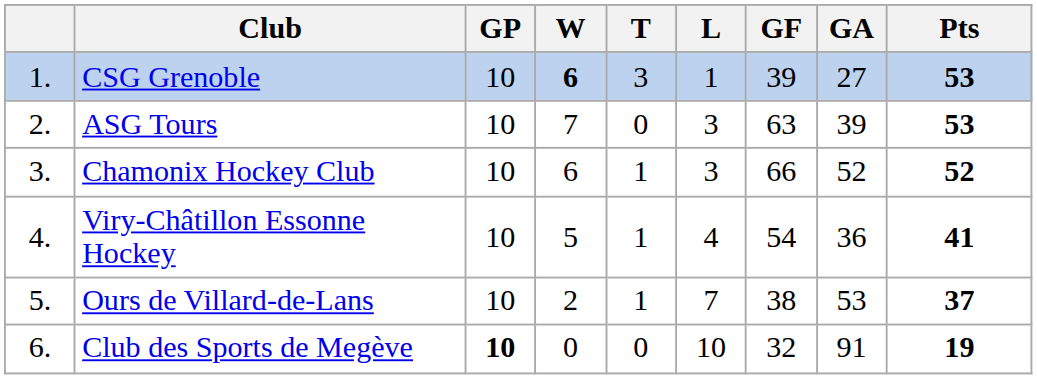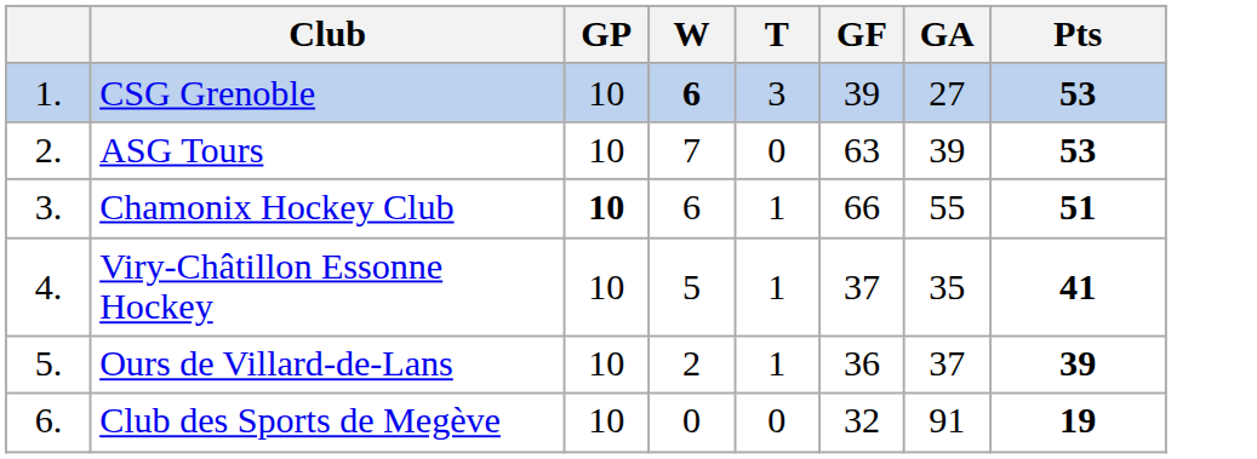 <table class="wikitable">
 <tr>
 <th width="30"></th>
 <th width="200">Club</th>
 <th width="30">GP</th>
 <th width="30">W</th>
 <th width="30">T</th>
-<th width="30">L</th>
 <th width="30">GF</th>
 <th width="30">GA</th>
 <th width="70">Pts</th>
 </tr>
 <tr bgcolor="#BCD2EE" align="center">
 <td>1.</td>
 <td align="left"><a href='#'>CSG Grenoble</a></td>
 <td>10</td>
 <td><strong>6</strong></td>
 <td>3</td>
-<td>1</td>
 <td>39</td>
 <td>27</td>
 <td><strong>53</strong></td>
 </tr>
 <tr bgcolor="#FFFFFF" align="center">
 <td>2.</td>
 <td align="left"><a href='#'>ASG Tours</a></td>
 <td>10</td>
 <td>7</td>
 <td>0</td>
-<td>3</td>
 <td>63</td>
 <td>39</td>
 <td><strong>53</strong></td>
 </tr>
 <tr bgcolor="#FFFFFF" align="center">
 <td>3.</td>
 <td align="left"><a href='#'>Chamonix Hockey Club</a></td>
-<td>10</td>
+<td><strong>10</strong></td>
 <td>6</td>
 <td>1</td>
-<td>3</td>
 <td>66</td>
-<td>52</td>
-<td><strong>52</strong></td>
+<td>55</td>
+<td><strong>51</strong></td>
 </tr>
 <tr bgcolor="#FFFFFF" align="center">
 <td>4.</td>
 <td align="left"><a href='#'>Viry-Châtillon Essonne Hockey</a></td>
 <td>10</td>
 <td>5</td>
 <td>1</td>
-<td>4</td>
-<td>54</td>
-<td>36</td>
+<td>37</td>
+<td>35</td>
 <td><strong>41</strong></td>
 </tr>
 <tr bgcolor="#FFFFFF" align="center">
 <td>5.</td>
 <td align="left"><a href='#'>Ours de Villard-de-Lans</a></td>
 <td>10</td>
 <td>2</td>
 <td>1</td>
-<td>7</td>
-<td>38</td>
-<td>53</td>
-<td><strong>37</strong></td>
+<td>36</td>
+<td>37</td>
+<td><strong>39</strong></td>
 </tr>
 <tr bgcolor="#FFFFFF" align="center">
 <td>6.</td>
 <td align="left"><a href='#'>Club des Sports de Megève</a></td>
-<td><strong>10</strong></td>
+<td>10</td>
 <td>0</td>
 <td>0</td>
-<td>10</td>
 <td>32</td>
 <td>91</td>
 <td><strong>19</strong></td>
 </tr>
 </table>
